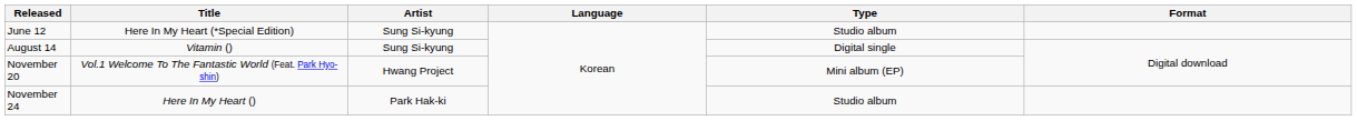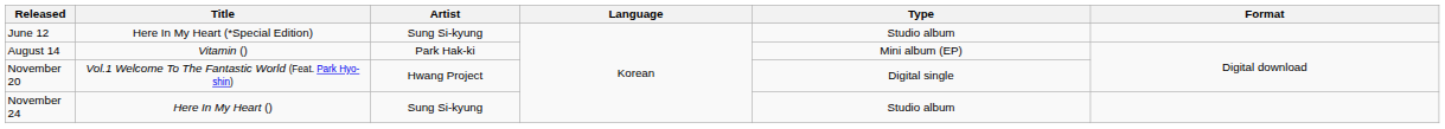 <table class="wikitable"  style="width:100%">
 <tr>
 <th width=90px>Released</th>
 <th width=400px>Title</th>
 <th width=200px>Artist</th>
 <th>Language</th>
 <th>Type</th>
 <th>Format</th>
 </tr>
 <tr>
 <td>June 12</td>
 <td align="center">Here In My Heart (*Special Edition)</td>
 <td align="center">Sung Si-kyung</td>
 <td align="center" rowspan="4">Korean</td>
 <td align="center">Studio album</td>
 <td></td>
 </tr>
 <tr>
 <td>August 14</td>
 <td align="center"><em>Vitamin</em> ()</td>
-<td align="center">Sung Si-kyung</td>
-<td align="center">Digital single</td>
+<td align="center">Park Hak-ki</td>
+<td align="center">Mini album (EP)</td>
 <td align="center" rowspan="2">Digital download</td>
 </tr>
 <tr>
 <td>November 20</td>
 <td align="center"><em>Vol.1 Welcome To The Fantastic World</em> <small>(Feat. <a href='#'>Park Hyo-shin</a>)</small></td>
 <td align="center">Hwang Project</td>
-<td align="center">Mini album (EP)</td>
+<td align="center">Digital single</td>
 </tr>
 <tr>
 <td>November 24</td>
 <td align="center"><em>Here In My Heart</em> ()</td>
-<td align="center">Park Hak-ki</td>
+<td align="center">Sung Si-kyung</td>
 <td align="center">Studio album</td>
 <td></td>
 </tr>
 </table>
